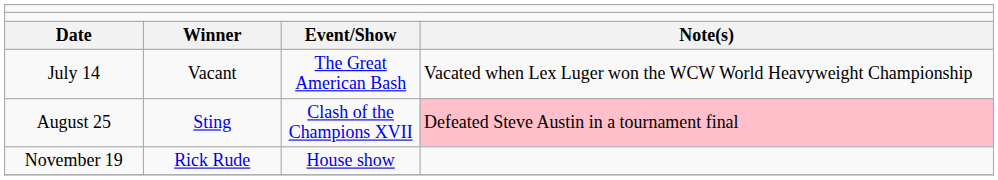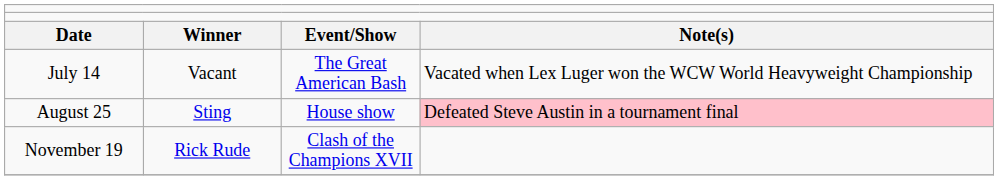 <table class="wikitable" style="text-align:center; width:100%;">
 <tr>
 <td colspan="5"></td>
 </tr>
 <tr>
 <td colspan="5"><strong></strong></td>
 </tr>
 <tr>
 <th width=14%>Date</th>
 <th width=14%>Winner</th>
 <th width=14%>Event/Show</th>
 <th width=58%>Note(s)</th>
 </tr>
 <tr>
 <td>July 14</td>
 <td>Vacant</td>
 <td><a href='#'>The Great American Bash</a></td>
 <td align=left>Vacated when Lex Luger won the WCW World Heavyweight Championship</td>
 </tr>
 <tr>
 <td>August 25</td>
 <td><a href='#'>Sting</a></td>
-<td><a href='#'>Clash of the Champions XVII</a></td>
+<td><a href='#'>House show</a></td>
 <td align=left style="background: pink;">Defeated Steve Austin in a tournament final</td>
 </tr>
 <tr>
 <td>November 19</td>
 <td><a href='#'>Rick Rude</a></td>
-<td><a href='#'>House show</a></td>
+<td><a href='#'>Clash of the Champions XVII</a></td>
 <td align=left></td>
 </tr>
 <tr>
 </tr>
 </table>
